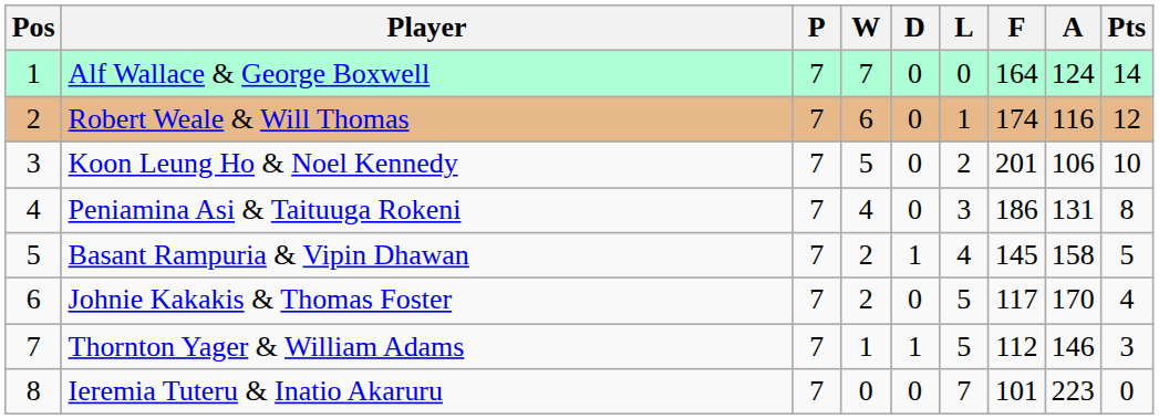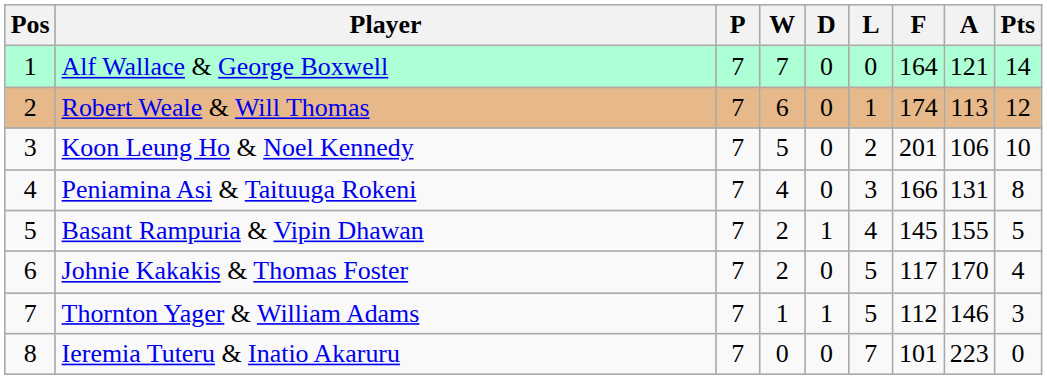 <table class="wikitable" style="font-size: 100%">
 <tr>
 <th width=20>Pos</th>
 <th width=400>Player</th>
 <th width=20>P</th>
 <th width=20>W</th>
 <th width=20>D</th>
 <th width=20>L</th>
 <th width=20>F</th>
 <th width=20>A</th>
 <th width=20>Pts</th>
 </tr>
 <tr align=center style="background: #ADFFD6;">
 <td>1</td>
 <td align="left"> <a href='#'>Alf Wallace</a> & <a href='#'>George Boxwell</a></td>
 <td>7</td>
 <td>7</td>
 <td>0</td>
 <td>0</td>
 <td>164</td>
-<td>124</td>
+<td>121</td>
 <td>14</td>
 </tr>
 <tr align=center style="background: #E6B88A;">
 <td>2</td>
 <td align="left"> <a href='#'>Robert Weale</a> & <a href='#'>Will Thomas</a></td>
 <td>7</td>
 <td>6</td>
 <td>0</td>
 <td>1</td>
 <td>174</td>
-<td>116</td>
+<td>113</td>
 <td>12</td>
 </tr>
 <tr align=center>
 <td>3</td>
 <td align="left"> <a href='#'>Koon Leung Ho</a> & <a href='#'>Noel Kennedy</a></td>
 <td>7</td>
 <td>5</td>
 <td>0</td>
 <td>2</td>
 <td>201</td>
 <td>106</td>
 <td>10</td>
 </tr>
 <tr align=center>
 <td>4</td>
 <td align="left"> <a href='#'>Peniamina Asi</a> & <a href='#'>Taituuga Rokeni</a></td>
 <td>7</td>
 <td>4</td>
 <td>0</td>
 <td>3</td>
-<td>186</td>
+<td>166</td>
 <td>131</td>
 <td>8</td>
 </tr>
 <tr align=center>
 <td>5</td>
 <td align="left"> <a href='#'>Basant Rampuria</a> & <a href='#'>Vipin Dhawan</a></td>
 <td>7</td>
 <td>2</td>
 <td>1</td>
 <td>4</td>
 <td>145</td>
-<td>158</td>
+<td>155</td>
 <td>5</td>
 </tr>
 <tr align=center>
 <td>6</td>
 <td align="left"> <a href='#'>Johnie Kakakis</a> & <a href='#'>Thomas Foster</a></td>
 <td>7</td>
 <td>2</td>
 <td>0</td>
 <td>5</td>
 <td>117</td>
 <td>170</td>
 <td>4</td>
 </tr>
 <tr align=center>
 <td>7</td>
 <td align="left"> <a href='#'>Thornton Yager</a> & <a href='#'>William Adams</a></td>
 <td>7</td>
 <td>1</td>
 <td>1</td>
 <td>5</td>
 <td>112</td>
 <td>146</td>
 <td>3</td>
 </tr>
 <tr align=center>
 <td>8</td>
 <td align="left"> <a href='#'>Ieremia Tuteru</a> & <a href='#'>Inatio Akaruru</a></td>
 <td>7</td>
 <td>0</td>
 <td>0</td>
 <td>7</td>
 <td>101</td>
 <td>223</td>
 <td>0</td>
 </tr>
 </table>
